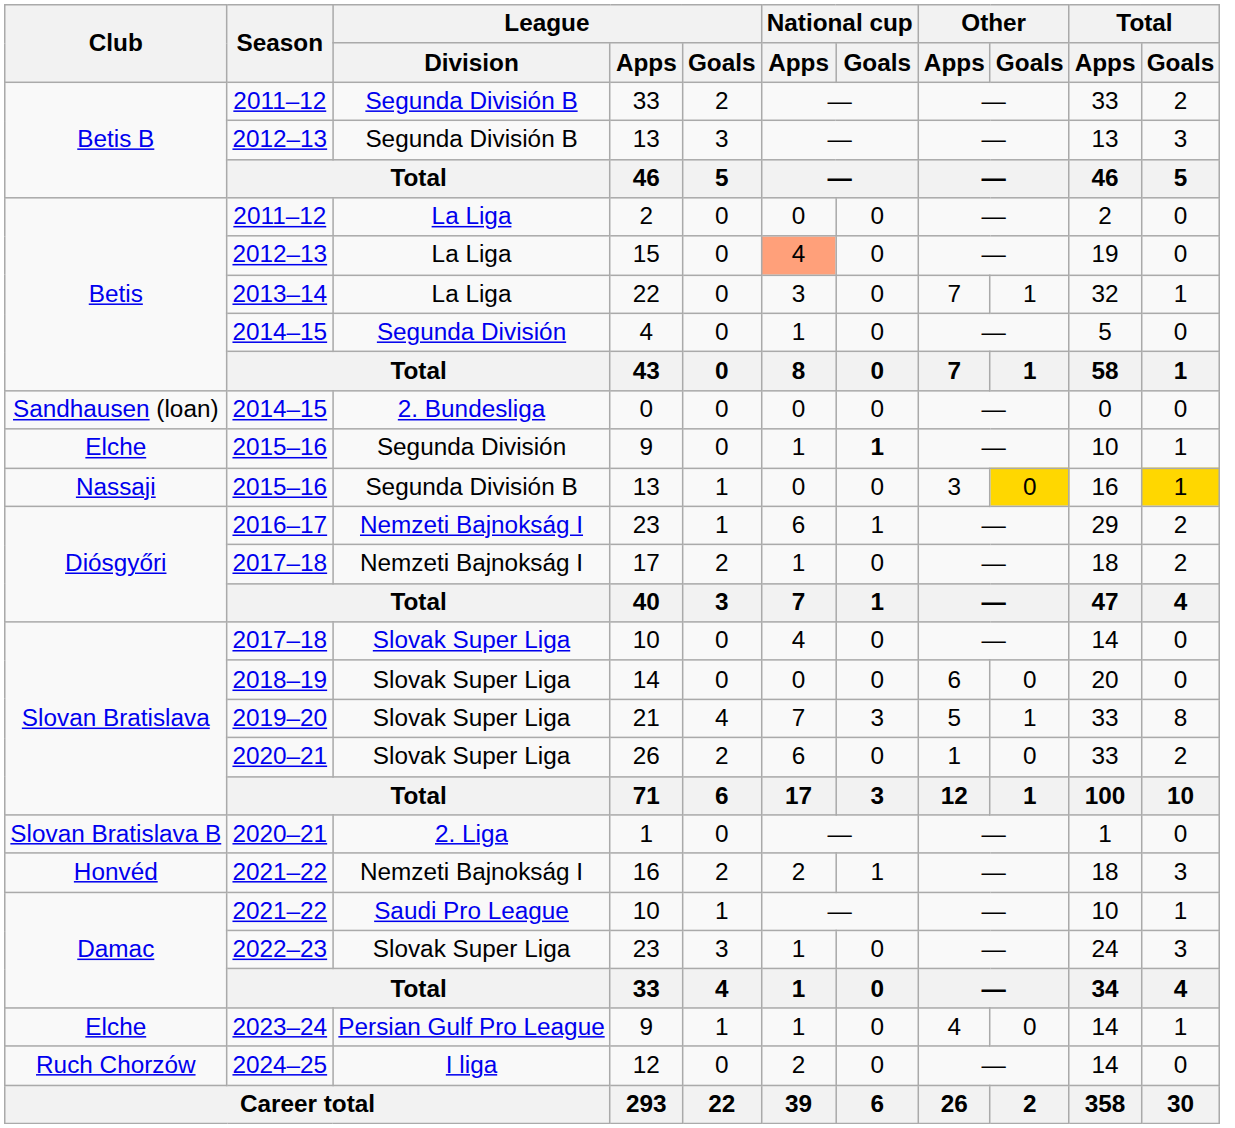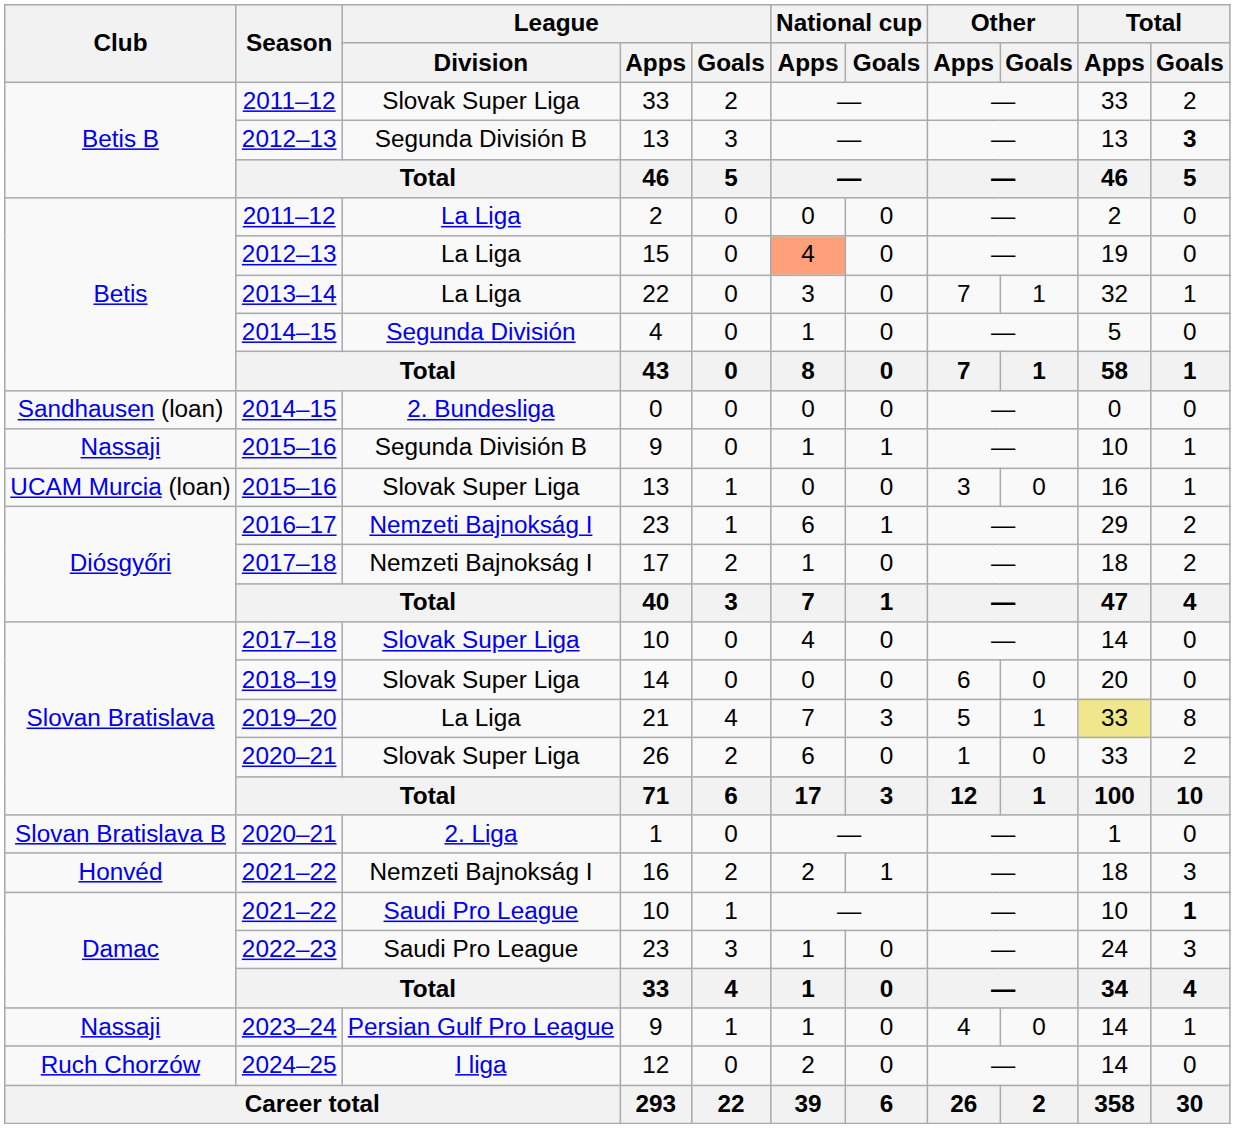 <table class="wikitable" style="text-align: center;">
 <tr>
 <th rowspan="2">Club</th>
 <th rowspan="2">Season</th>
 <th colspan="3">League</th>
 <th colspan="2">National cup</th>
 <th colspan="2">Other</th>
 <th colspan="2">Total</th>
 </tr>
 <tr>
 <th>Division</th>
 <th>Apps</th>
 <th>Goals</th>
 <th>Apps</th>
 <th>Goals</th>
 <th>Apps</th>
 <th>Goals</th>
 <th>Apps</th>
 <th>Goals</th>
 </tr>
 <tr>
 <td rowspan="3"><a href='#'>Betis B</a></td>
 <td><a href='#'>2011–12</a></td>
-<td><a href='#'>Segunda División B</a></td>
+<td>Slovak Super Liga</td>
 <td>33</td>
 <td>2</td>
 <td colspan="2">—</td>
 <td colspan="2">—</td>
 <td>33</td>
 <td>2</td>
 </tr>
 <tr>
 <td><a href='#'>2012–13</a></td>
 <td>Segunda División B</td>
 <td>13</td>
 <td>3</td>
 <td colspan="2">—</td>
 <td colspan="2">—</td>
 <td>13</td>
-<td>3</td>
+<td><strong>3</strong></td>
 </tr>
 <tr>
 <th colspan="2">Total</th>
 <th>46</th>
 <th>5</th>
 <th colspan="2">—</th>
 <th colspan="2">—</th>
 <th>46</th>
 <th>5</th>
 </tr>
 <tr>
 <td rowspan="5"><a href='#'>Betis</a></td>
 <td><a href='#'>2011–12</a></td>
 <td><a href='#'>La Liga</a></td>
 <td>2</td>
 <td>0</td>
 <td>0</td>
 <td>0</td>
 <td colspan="2">—</td>
 <td>2</td>
 <td>0</td>
 </tr>
 <tr>
 <td><a href='#'>2012–13</a></td>
 <td>La Liga</td>
 <td>15</td>
 <td>0</td>
 <td style="background: lightsalmon;">4</td>
 <td>0</td>
 <td colspan="2">—</td>
 <td>19</td>
 <td>0</td>
 </tr>
 <tr>
 <td><a href='#'>2013–14</a></td>
 <td>La Liga</td>
 <td>22</td>
 <td>0</td>
 <td>3</td>
 <td>0</td>
 <td>7</td>
 <td>1</td>
 <td>32</td>
 <td>1</td>
 </tr>
 <tr>
 <td><a href='#'>2014–15</a></td>
 <td><a href='#'>Segunda División</a></td>
 <td>4</td>
 <td>0</td>
 <td>1</td>
 <td>0</td>
 <td colspan="2">—</td>
 <td>5</td>
 <td>0</td>
 </tr>
 <tr>
 <th colspan="2">Total</th>
 <th>43</th>
 <th>0</th>
 <th>8</th>
 <th>0</th>
 <th>7</th>
 <th>1</th>
 <th>58</th>
 <th>1</th>
 </tr>
 <tr>
 <td><a href='#'>Sandhausen</a> (loan)</td>
 <td><a href='#'>2014–15</a></td>
 <td><a href='#'>2. Bundesliga</a></td>
 <td>0</td>
 <td>0</td>
 <td>0</td>
 <td>0</td>
 <td colspan="2">—</td>
 <td>0</td>
 <td>0</td>
 </tr>
 <tr>
-<td><a href='#'>Elche</a></td>
+<td><a href='#'>Nassaji</a></td>
 <td><a href='#'>2015–16</a></td>
-<td>Segunda División</td>
+<td>Segunda División B</td>
 <td>9</td>
 <td>0</td>
 <td>1</td>
-<td><strong>1</strong></td>
+<td>1</td>
 <td colspan="2">—</td>
 <td>10</td>
 <td>1</td>
 </tr>
 <tr>
-<td><a href='#'>Nassaji</a></td>
+<td><a href='#'>UCAM Murcia</a> (loan)</td>
 <td><a href='#'>2015–16</a></td>
-<td>Segunda División B</td>
+<td>Slovak Super Liga</td>
 <td>13</td>
 <td>1</td>
 <td>0</td>
 <td>0</td>
 <td>3</td>
-<td style="background: gold;">0</td>
+<td>0</td>
 <td>16</td>
-<td style="background: gold;">1</td>
+<td>1</td>
 </tr>
 <tr>
 <td rowspan="3"><a href='#'>Diósgyőri</a></td>
 <td><a href='#'>2016–17</a></td>
 <td><a href='#'>Nemzeti Bajnokság I</a></td>
 <td>23</td>
 <td>1</td>
 <td>6</td>
 <td>1</td>
 <td colspan="2">—</td>
 <td>29</td>
 <td>2</td>
 </tr>
 <tr>
 <td><a href='#'>2017–18</a></td>
 <td>Nemzeti Bajnokság I</td>
 <td>17</td>
 <td>2</td>
 <td>1</td>
 <td>0</td>
 <td colspan="2">—</td>
 <td>18</td>
 <td>2</td>
 </tr>
 <tr>
 <th colspan="2">Total</th>
 <th>40</th>
 <th>3</th>
 <th>7</th>
 <th>1</th>
 <th colspan="2">—</th>
 <th>47</th>
 <th>4</th>
 </tr>
 <tr>
 <td rowspan="5"><a href='#'>Slovan Bratislava</a></td>
 <td><a href='#'>2017–18</a></td>
 <td><a href='#'>Slovak Super Liga</a></td>
 <td>10</td>
 <td>0</td>
 <td>4</td>
 <td>0</td>
 <td colspan="2">—</td>
 <td>14</td>
 <td>0</td>
 </tr>
 <tr>
 <td><a href='#'>2018–19</a></td>
 <td>Slovak Super Liga</td>
 <td>14</td>
 <td>0</td>
 <td>0</td>
 <td>0</td>
 <td>6</td>
 <td>0</td>
 <td>20</td>
 <td>0</td>
 </tr>
 <tr>
 <td><a href='#'>2019–20</a></td>
-<td>Slovak Super Liga</td>
+<td>La Liga</td>
 <td>21</td>
 <td>4</td>
 <td>7</td>
 <td>3</td>
 <td>5</td>
 <td>1</td>
-<td>33</td>
+<td style="background: khaki;">33</td>
 <td>8</td>
 </tr>
 <tr>
 <td><a href='#'>2020–21</a></td>
 <td>Slovak Super Liga</td>
 <td>26</td>
 <td>2</td>
 <td>6</td>
 <td>0</td>
 <td>1</td>
 <td>0</td>
 <td>33</td>
 <td>2</td>
 </tr>
 <tr>
 <th colspan="2">Total</th>
 <th>71</th>
 <th>6</th>
 <th>17</th>
 <th>3</th>
 <th>12</th>
 <th>1</th>
 <th>100</th>
 <th>10</th>
 </tr>
 <tr>
 <td><a href='#'>Slovan Bratislava B</a></td>
 <td><a href='#'>2020–21</a></td>
 <td><a href='#'>2. Liga</a></td>
 <td>1</td>
 <td>0</td>
 <td colspan="2">—</td>
 <td colspan="2">—</td>
 <td>1</td>
 <td>0</td>
 </tr>
 <tr>
 <td><a href='#'>Honvéd</a></td>
 <td><a href='#'>2021–22</a></td>
 <td>Nemzeti Bajnokság I</td>
 <td>16</td>
 <td>2</td>
 <td>2</td>
 <td>1</td>
 <td colspan="2">—</td>
 <td>18</td>
 <td>3</td>
 </tr>
 <tr>
 <td rowspan="3"><a href='#'>Damac</a></td>
 <td><a href='#'>2021–22</a></td>
 <td><a href='#'>Saudi Pro League</a></td>
 <td>10</td>
 <td>1</td>
 <td colspan="2">—</td>
 <td colspan="2">—</td>
 <td>10</td>
-<td>1</td>
+<td><strong>1</strong></td>
 </tr>
 <tr>
 <td><a href='#'>2022–23</a></td>
-<td>Slovak Super Liga</td>
+<td>Saudi Pro League</td>
 <td>23</td>
 <td>3</td>
 <td>1</td>
 <td>0</td>
 <td colspan="2">—</td>
 <td>24</td>
 <td>3</td>
 </tr>
 <tr>
 <th colspan="2">Total</th>
 <th>33</th>
 <th>4</th>
 <th>1</th>
 <th>0</th>
 <th colspan="2">—</th>
 <th>34</th>
 <th>4</th>
 </tr>
 <tr>
-<td><a href='#'>Elche</a></td>
+<td><a href='#'>Nassaji</a></td>
 <td><a href='#'>2023–24</a></td>
 <td><a href='#'>Persian Gulf Pro League</a></td>
 <td>9</td>
 <td>1</td>
 <td>1</td>
 <td>0</td>
 <td>4</td>
 <td>0</td>
 <td>14</td>
 <td>1</td>
 </tr>
 <tr>
 <td><a href='#'>Ruch Chorzów</a></td>
 <td><a href='#'>2024–25</a></td>
 <td><a href='#'>I liga</a></td>
 <td>12</td>
 <td>0</td>
 <td>2</td>
 <td>0</td>
 <td colspan="2">—</td>
 <td>14</td>
 <td>0</td>
 </tr>
 <tr>
 <th colspan="3">Career total</th>
 <th>293</th>
 <th>22</th>
 <th>39</th>
 <th>6</th>
 <th>26</th>
 <th>2</th>
 <th>358</th>
 <th>30</th>
 </tr>
 </table>
